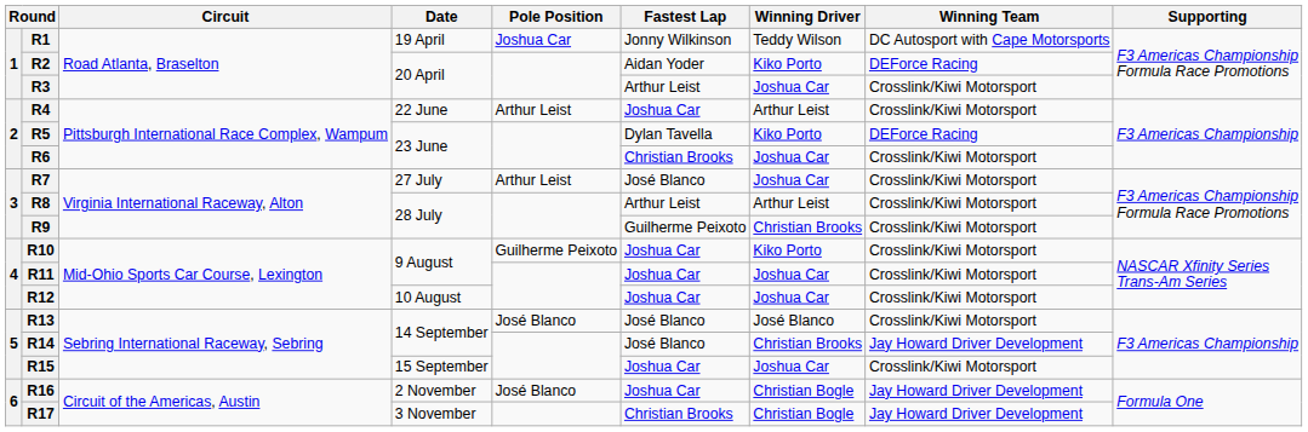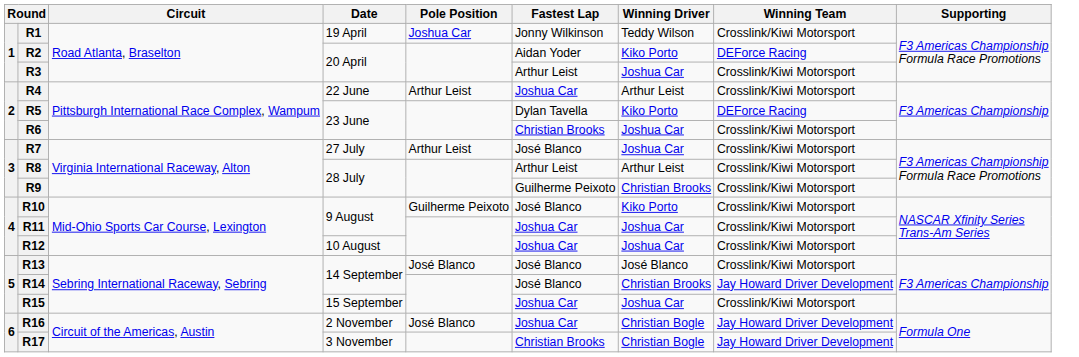 <table class="wikitable" style="font-size:85%;">
 <tr>
 <th colspan=2>Round</th>
 <th>Circuit</th>
 <th>Date</th>
 <th>Pole Position</th>
 <th>Fastest Lap</th>
 <th>Winning Driver</th>
 <th>Winning Team</th>
 <th>Supporting</th>
 </tr>
 <tr>
 <th rowspan=3>1</th>
 <th>R1</th>
 <td rowspan=3><a href='#'>Road Atlanta</a>, <a href='#'>Braselton</a></td>
 <td>19 April</td>
 <td> <a href='#'>Joshua Car</a></td>
 <td> Jonny Wilkinson</td>
 <td> Teddy Wilson</td>
-<td nowrap>DC Autosport with <a href='#'>Cape Motorsports</a></td>
+<td>Crosslink/Kiwi Motorsport</td>
 <td rowspan=3><em><a href='#'>F3 Americas Championship</a></em><br><em>Formula Race Promotions</em></td>
 </tr>
 <tr>
 <th>R2</th>
 <td rowspan=2>20 April</td>
 <td rowspan=2></td>
 <td> Aidan Yoder</td>
 <td> <a href='#'>Kiko Porto</a></td>
 <td><a href='#'>DEForce Racing</a></td>
 </tr>
 <tr>
 <th>R3</th>
 <td> Arthur Leist</td>
 <td> <a href='#'>Joshua Car</a></td>
 <td>Crosslink/Kiwi Motorsport</td>
 </tr>
 <tr>
 <th rowspan=3>2</th>
 <th>R4</th>
 <td rowspan=3 nowrap><a href='#'>Pittsburgh International Race Complex</a>, <a href='#'>Wampum</a></td>
 <td>22 June</td>
 <td> Arthur Leist</td>
 <td> <a href='#'>Joshua Car</a></td>
 <td> Arthur Leist</td>
 <td>Crosslink/Kiwi Motorsport</td>
 <td rowspan=3><em><a href='#'>F3 Americas Championship</a></em></td>
 </tr>
 <tr>
 <th>R5</th>
 <td rowspan=2>23 June</td>
 <td rowspan=2></td>
 <td> Dylan Tavella</td>
 <td> <a href='#'>Kiko Porto</a></td>
 <td><a href='#'>DEForce Racing</a></td>
 </tr>
 <tr>
 <th>R6</th>
 <td> <a href='#'>Christian Brooks</a></td>
 <td> <a href='#'>Joshua Car</a></td>
 <td>Crosslink/Kiwi Motorsport</td>
 </tr>
 <tr>
 <th rowspan=3>3</th>
 <th>R7</th>
 <td rowspan=3><a href='#'>Virginia International Raceway</a>, <a href='#'>Alton</a></td>
 <td>27 July</td>
 <td> Arthur Leist</td>
 <td> José Blanco</td>
 <td> <a href='#'>Joshua Car</a></td>
 <td>Crosslink/Kiwi Motorsport</td>
 <td rowspan=3 nowrap><em><a href='#'>F3 Americas Championship</a></em><br><em>Formula Race Promotions</em></td>
 </tr>
 <tr>
 <th>R8</th>
 <td rowspan=2>28 July</td>
 <td rowspan=2></td>
 <td> Arthur Leist</td>
 <td> Arthur Leist</td>
 <td>Crosslink/Kiwi Motorsport</td>
 </tr>
 <tr>
 <th>R9</th>
 <td nowrap> Guilherme Peixoto</td>
 <td> <a href='#'>Christian Brooks</a></td>
 <td>Crosslink/Kiwi Motorsport</td>
 </tr>
 <tr>
 <th rowspan=3>4</th>
 <th>R10</th>
 <td rowspan=3><a href='#'>Mid-Ohio Sports Car Course</a>, <a href='#'>Lexington</a></td>
 <td rowspan=2>9 August</td>
 <td nowrap> Guilherme Peixoto</td>
-<td> <a href='#'>Joshua Car</a></td>
+<td> José Blanco</td>
 <td> <a href='#'>Kiko Porto</a></td>
 <td>Crosslink/Kiwi Motorsport</td>
 <td rowspan=3 nowrap><em><a href='#'>NASCAR Xfinity Series</a></em><br><em><a href='#'>Trans-Am Series</a></em></td>
 </tr>
 <tr>
 <th>R11</th>
 <td rowspan=2></td>
 <td> <a href='#'>Joshua Car</a></td>
 <td> <a href='#'>Joshua Car</a></td>
 <td>Crosslink/Kiwi Motorsport</td>
 </tr>
 <tr>
 <th>R12</th>
 <td>10 August</td>
 <td> <a href='#'>Joshua Car</a></td>
 <td> <a href='#'>Joshua Car</a></td>
 <td>Crosslink/Kiwi Motorsport</td>
 </tr>
 <tr>
 <th rowspan=3>5</th>
 <th>R13</th>
 <td rowspan=3><a href='#'>Sebring International Raceway</a>, <a href='#'>Sebring</a></td>
 <td rowspan=2 nowrap>14 September</td>
 <td> José Blanco</td>
 <td> José Blanco</td>
 <td> José Blanco</td>
 <td>Crosslink/Kiwi Motorsport</td>
 <td rowspan=3><em><a href='#'>F3 Americas Championship</a></em></td>
 </tr>
 <tr>
 <th>R14</th>
 <td rowspan=2></td>
 <td> José Blanco</td>
 <td> <a href='#'>Christian Brooks</a></td>
 <td><a href='#'>Jay Howard Driver Development</a></td>
 </tr>
 <tr>
 <th>R15</th>
 <td>15 September</td>
 <td> <a href='#'>Joshua Car</a></td>
 <td> <a href='#'>Joshua Car</a></td>
 <td>Crosslink/Kiwi Motorsport</td>
 </tr>
 <tr>
 <th rowspan=2>6</th>
 <th>R16</th>
 <td rowspan=2><a href='#'>Circuit of the Americas</a>, <a href='#'>Austin</a></td>
 <td>2 November</td>
 <td> José Blanco</td>
 <td> <a href='#'>Joshua Car</a></td>
 <td> <a href='#'>Christian Bogle</a></td>
 <td><a href='#'>Jay Howard Driver Development</a></td>
 <td rowspan=2><em><a href='#'>Formula One</a></em></td>
 </tr>
 <tr>
 <th>R17</th>
 <td>3 November</td>
 <td></td>
 <td nowrap> <a href='#'>Christian Brooks</a></td>
 <td nowrap> <a href='#'>Christian Bogle</a></td>
 <td nowrap><a href='#'>Jay Howard Driver Development</a></td>
 </tr>
 </table>
